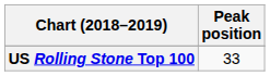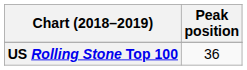 <table class="wikitable sortable plainrowheaders" style="text-align:center">
 <tr>
 <th>Chart (2018–2019)</th>
 <th>Peak<br>position</th>
 </tr>
 <tr>
 </tr>
 <tr>
 </tr>
 <tr>
 </tr>
 <tr>
 </tr>
 <tr>
 </tr>
 <tr>
 </tr>
 <tr>
 <th scope="row">US <a href='#'><em>Rolling Stone</em> Top 100</a></th>
-<td>33</td>
+<td>36</td>
 </tr>
 </table>
